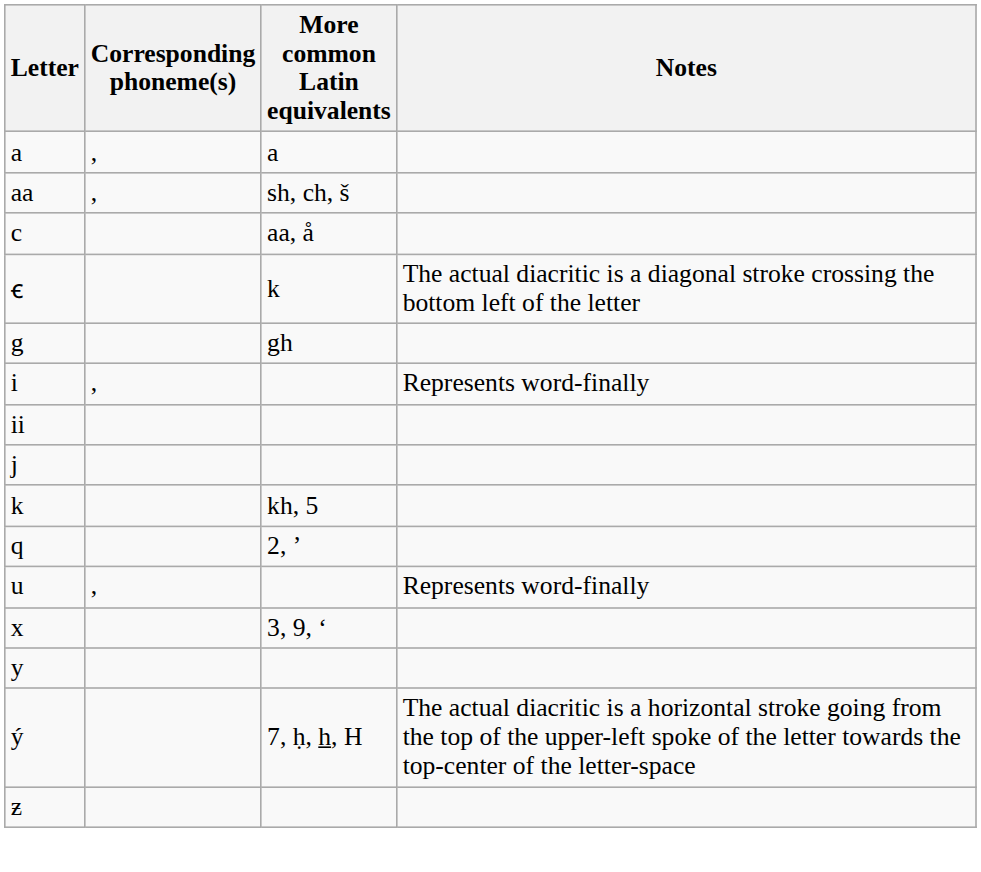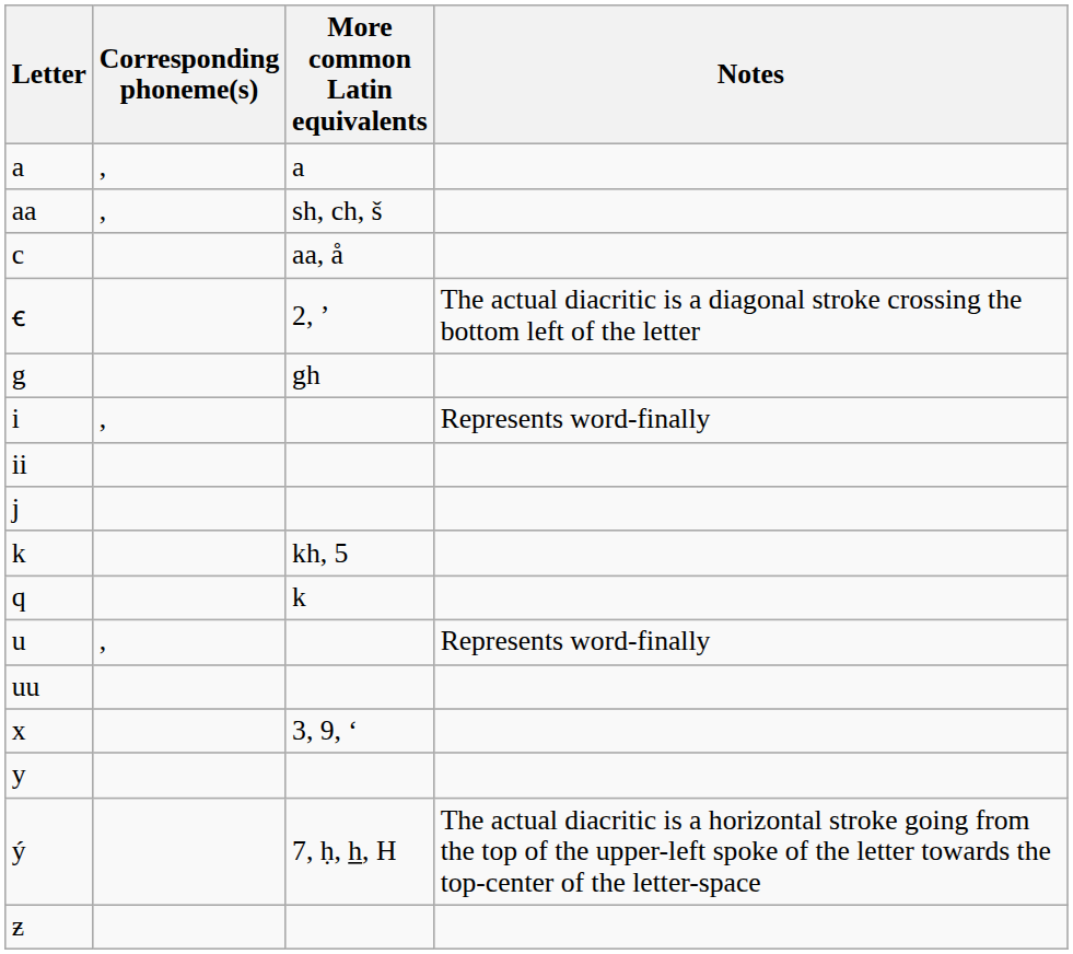 <table class="wikitable">
 <tr>
 <th>Letter</th>
 <th>Corresponding<br>phoneme(s)</th>
 <th>More<br>common<br>Latin<br>equivalents</th>
 <th>Notes</th>
 </tr>
 <tr>
 <td>a</td>
 <td>, </td>
 <td>a</td>
 <td></td>
 </tr>
 <tr>
 <td>aa</td>
 <td>, </td>
 <td>sh, ch, š</td>
 <td></td>
 </tr>
 <tr>
 <td>c</td>
 <td></td>
 <td>aa, å</td>
 <td></td>
 </tr>
 <tr>
 <td>ꞓ</td>
 <td></td>
-<td>k</td>
+<td>2, ’</td>
 <td>The actual diacritic is a diagonal stroke crossing the bottom left of the letter</td>
 </tr>
 <tr>
 <td>g</td>
 <td></td>
 <td>gh</td>
 <td></td>
 </tr>
 <tr>
 <td>i</td>
 <td>, </td>
 <td></td>
 <td>Represents  word-finally</td>
 </tr>
 <tr>
 <td>ii</td>
 <td></td>
 <td></td>
 <td></td>
 </tr>
 <tr>
 <td>j</td>
 <td></td>
 <td></td>
 <td></td>
 </tr>
 <tr>
 <td>k</td>
 <td></td>
 <td>kh, 5</td>
 <td></td>
 </tr>
 <tr>
 <td>q</td>
 <td></td>
-<td>2, ’</td>
+<td>k</td>
 <td></td>
 </tr>
 <tr>
 <td>u</td>
 <td>, </td>
 <td></td>
 <td>Represents  word-finally</td>
+</tr>
+<tr>
+<td>uu</td>
+<td></td>
+<td></td>
+<td></td>
 </tr>
 <tr>
 <td>x</td>
 <td></td>
 <td>3, 9, ‘</td>
 <td></td>
 </tr>
 <tr>
 <td>y</td>
 <td></td>
 <td></td>
 <td></td>
 </tr>
 <tr>
 <td>ý</td>
 <td></td>
 <td>7, ḥ, <u>h</u>, H</td>
 <td>The actual diacritic is a horizontal stroke going from the top of the upper-left spoke of the letter towards the top-center of the letter-space</td>
 </tr>
 <tr>
 <td>ƶ</td>
 <td></td>
 <td></td>
 <td></td>
 </tr>
 </table>
